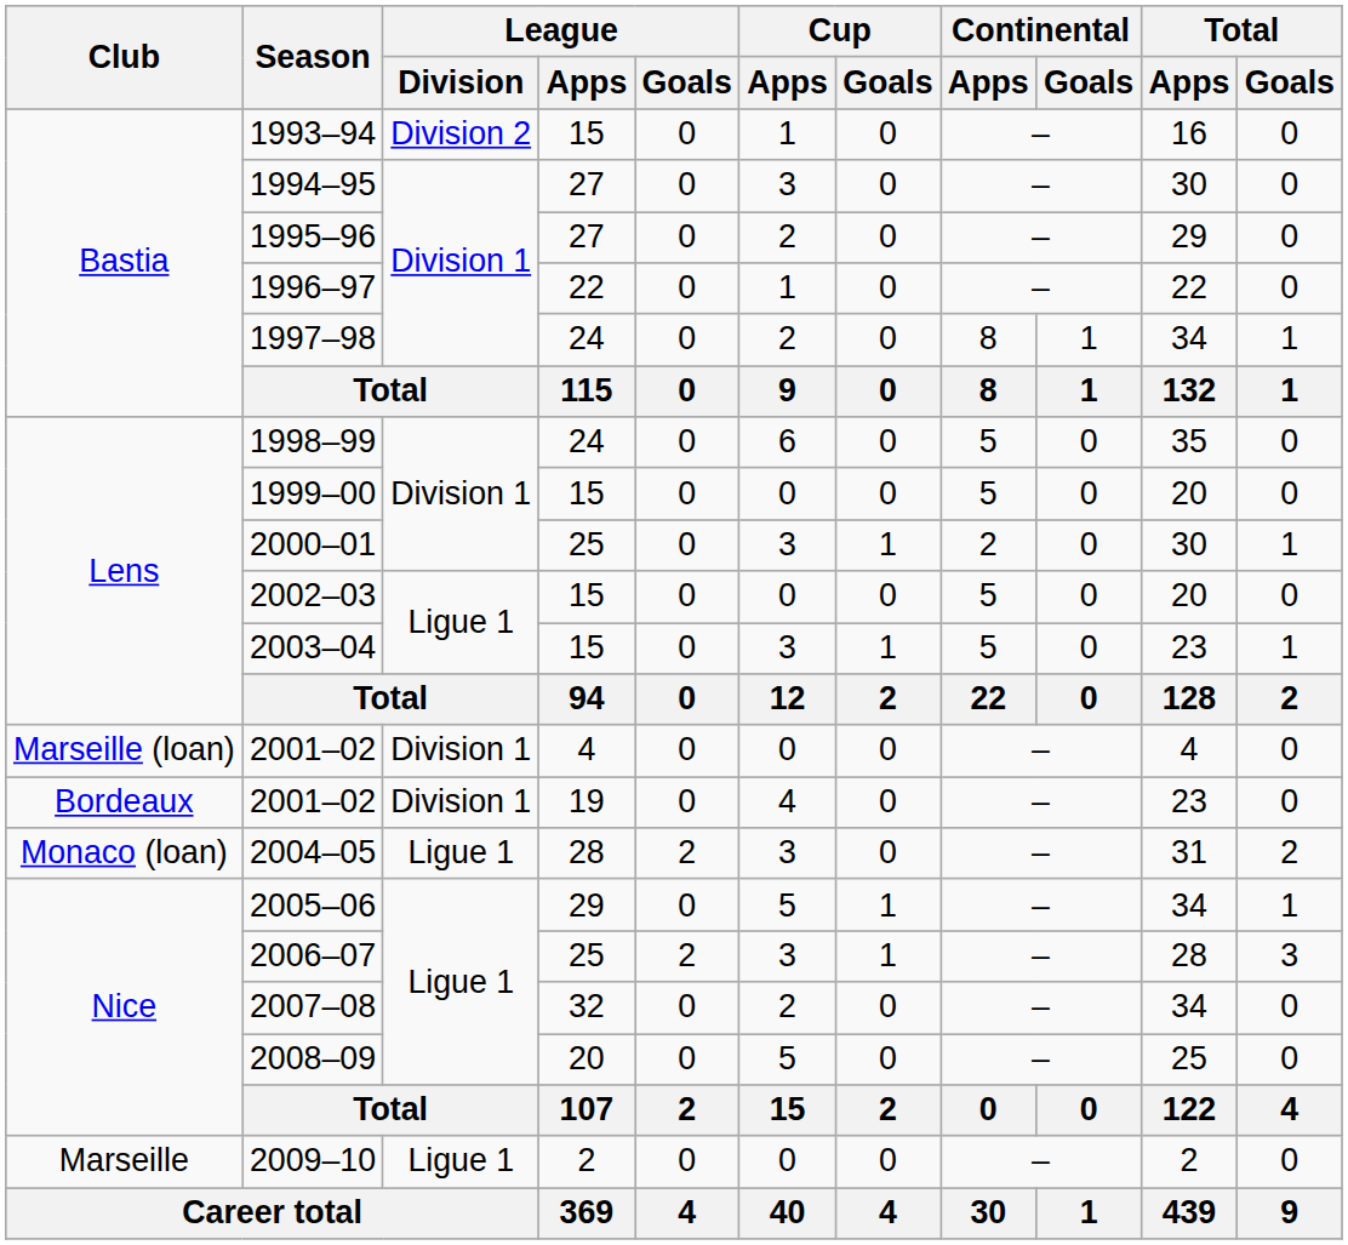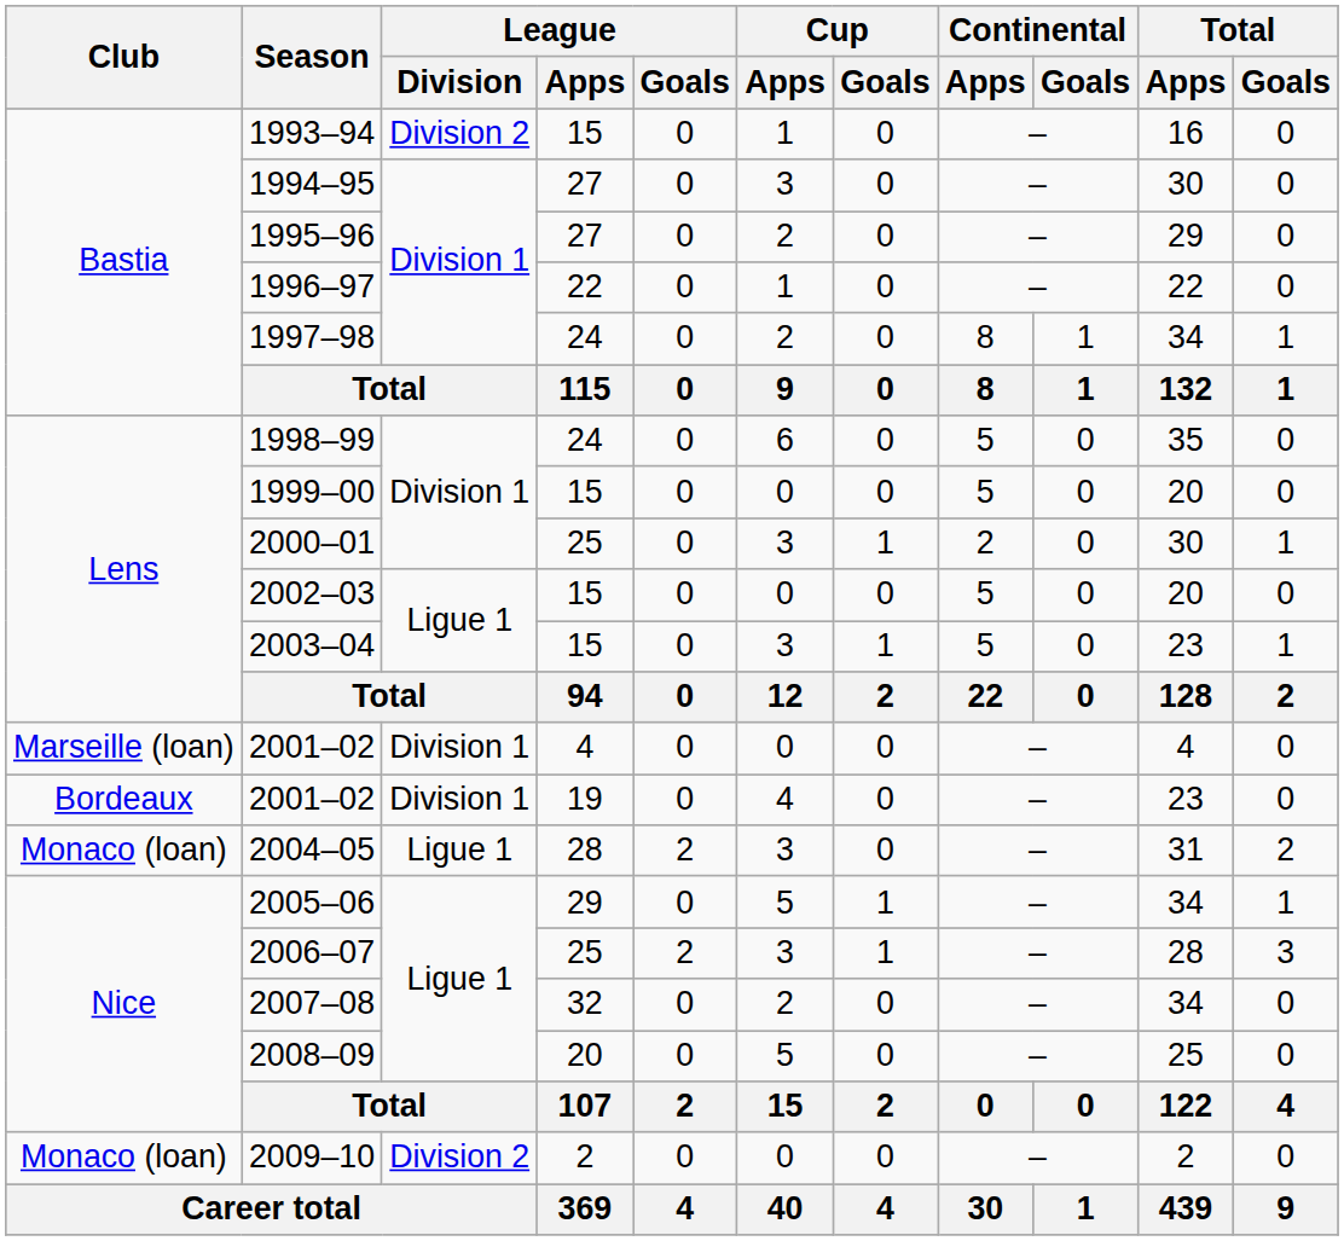 <table class="wikitable" style="text-align:center">
 <tr>
 <th rowspan="2">Club</th>
 <th rowspan="2">Season</th>
 <th colspan="3">League</th>
 <th colspan="2">Cup</th>
 <th colspan="2">Continental</th>
 <th colspan="2">Total</th>
 </tr>
 <tr>
 <th>Division</th>
 <th>Apps</th>
 <th>Goals</th>
 <th>Apps</th>
 <th>Goals</th>
 <th>Apps</th>
 <th>Goals</th>
 <th>Apps</th>
 <th>Goals</th>
 </tr>
 <tr>
 <td rowspan="6"><a href='#'>Bastia</a></td>
 <td>1993–94</td>
 <td><a href='#'>Division 2</a></td>
 <td>15</td>
 <td>0</td>
 <td>1</td>
 <td>0</td>
 <td colspan="2">–</td>
 <td>16</td>
 <td>0</td>
 </tr>
 <tr>
 <td>1994–95</td>
 <td rowspan="4"><a href='#'>Division 1</a></td>
 <td>27</td>
 <td>0</td>
 <td>3</td>
 <td>0</td>
 <td colspan="2">–</td>
 <td>30</td>
 <td>0</td>
 </tr>
 <tr>
 <td>1995–96</td>
 <td>27</td>
 <td>0</td>
 <td>2</td>
 <td>0</td>
 <td colspan="2">–</td>
 <td>29</td>
 <td>0</td>
 </tr>
 <tr>
 <td>1996–97</td>
 <td>22</td>
 <td>0</td>
 <td>1</td>
 <td>0</td>
 <td colspan="2">–</td>
 <td>22</td>
 <td>0</td>
 </tr>
 <tr>
 <td>1997–98</td>
 <td>24</td>
 <td>0</td>
 <td>2</td>
 <td>0</td>
 <td>8</td>
 <td>1</td>
 <td>34</td>
 <td>1</td>
 </tr>
 <tr>
 <th colspan="2">Total</th>
 <th>115</th>
 <th>0</th>
 <th>9</th>
 <th>0</th>
 <th>8</th>
 <th>1</th>
 <th>132</th>
 <th>1</th>
 </tr>
 <tr>
 <td rowspan="6"><a href='#'>Lens</a></td>
 <td>1998–99</td>
 <td rowspan="3">Division 1</td>
 <td>24</td>
 <td>0</td>
 <td>6</td>
 <td>0</td>
 <td>5</td>
 <td>0</td>
 <td>35</td>
 <td>0</td>
 </tr>
 <tr>
 <td>1999–00</td>
 <td>15</td>
 <td>0</td>
 <td>0</td>
 <td>0</td>
 <td>5</td>
 <td>0</td>
 <td>20</td>
 <td>0</td>
 </tr>
 <tr>
 <td>2000–01</td>
 <td>25</td>
 <td>0</td>
 <td>3</td>
 <td>1</td>
 <td>2</td>
 <td>0</td>
 <td>30</td>
 <td>1</td>
 </tr>
 <tr>
 <td>2002–03</td>
 <td rowspan="2">Ligue 1</td>
 <td>15</td>
 <td>0</td>
 <td>0</td>
 <td>0</td>
 <td>5</td>
 <td>0</td>
 <td>20</td>
 <td>0</td>
 </tr>
 <tr>
 <td>2003–04</td>
 <td>15</td>
 <td>0</td>
 <td>3</td>
 <td>1</td>
 <td>5</td>
 <td>0</td>
 <td>23</td>
 <td>1</td>
 </tr>
 <tr>
 <th colspan="2">Total</th>
 <th>94</th>
 <th>0</th>
 <th>12</th>
 <th>2</th>
 <th>22</th>
 <th>0</th>
 <th>128</th>
 <th>2</th>
 </tr>
 <tr>
 <td><a href='#'>Marseille</a> (loan)</td>
 <td>2001–02</td>
 <td>Division 1</td>
 <td>4</td>
 <td>0</td>
 <td>0</td>
 <td>0</td>
 <td colspan="2">–</td>
 <td>4</td>
 <td>0</td>
 </tr>
 <tr>
 <td><a href='#'>Bordeaux</a></td>
 <td>2001–02</td>
 <td>Division 1</td>
 <td>19</td>
 <td>0</td>
 <td>4</td>
 <td>0</td>
 <td colspan="2">–</td>
 <td>23</td>
 <td>0</td>
 </tr>
 <tr>
 <td><a href='#'>Monaco</a> (loan)</td>
 <td>2004–05</td>
 <td>Ligue 1</td>
 <td>28</td>
 <td>2</td>
 <td>3</td>
 <td>0</td>
 <td colspan="2">–</td>
 <td>31</td>
 <td>2</td>
 </tr>
 <tr>
 <td rowspan="5"><a href='#'>Nice</a></td>
 <td>2005–06</td>
 <td rowspan="4">Ligue 1</td>
 <td>29</td>
 <td>0</td>
 <td>5</td>
 <td>1</td>
 <td colspan="2">–</td>
 <td>34</td>
 <td>1</td>
 </tr>
 <tr>
 <td>2006–07</td>
 <td>25</td>
 <td>2</td>
 <td>3</td>
 <td>1</td>
 <td colspan="2">–</td>
 <td>28</td>
 <td>3</td>
 </tr>
 <tr>
 <td>2007–08</td>
 <td>32</td>
 <td>0</td>
 <td>2</td>
 <td>0</td>
 <td colspan="2">–</td>
 <td>34</td>
 <td>0</td>
 </tr>
 <tr>
 <td>2008–09</td>
 <td>20</td>
 <td>0</td>
 <td>5</td>
 <td>0</td>
 <td colspan="2">–</td>
 <td>25</td>
 <td>0</td>
 </tr>
 <tr>
 <th colspan="2">Total</th>
 <th>107</th>
 <th>2</th>
 <th>15</th>
 <th>2</th>
 <th>0</th>
 <th>0</th>
 <th>122</th>
 <th>4</th>
 </tr>
 <tr>
-<td>Marseille</td>
+<td><a href='#'>Monaco</a> (loan)</td>
 <td>2009–10</td>
-<td>Ligue 1</td>
+<td><a href='#'>Division 2</a></td>
 <td>2</td>
 <td>0</td>
 <td>0</td>
 <td>0</td>
 <td colspan="2">–</td>
 <td>2</td>
 <td>0</td>
 </tr>
 <tr>
 <th colspan="3">Career total</th>
 <th>369</th>
 <th>4</th>
 <th>40</th>
 <th>4</th>
 <th>30</th>
 <th>1</th>
 <th>439</th>
 <th>9</th>
 </tr>
 </table>
